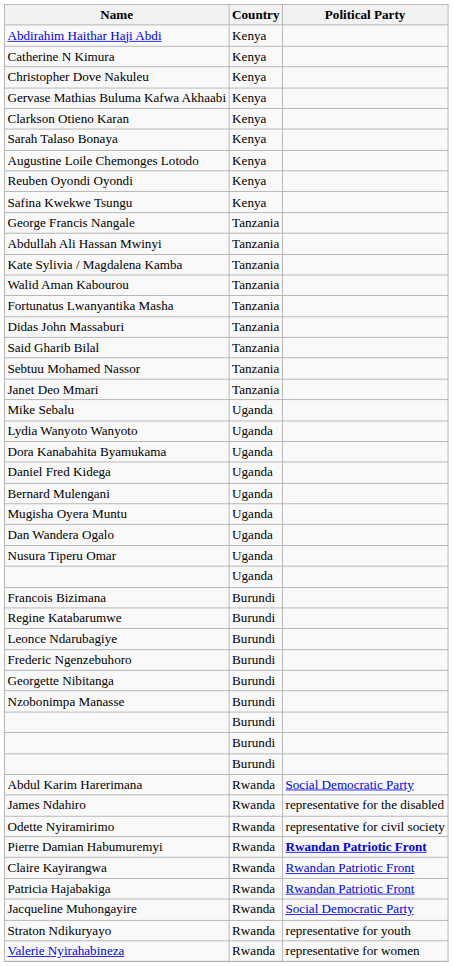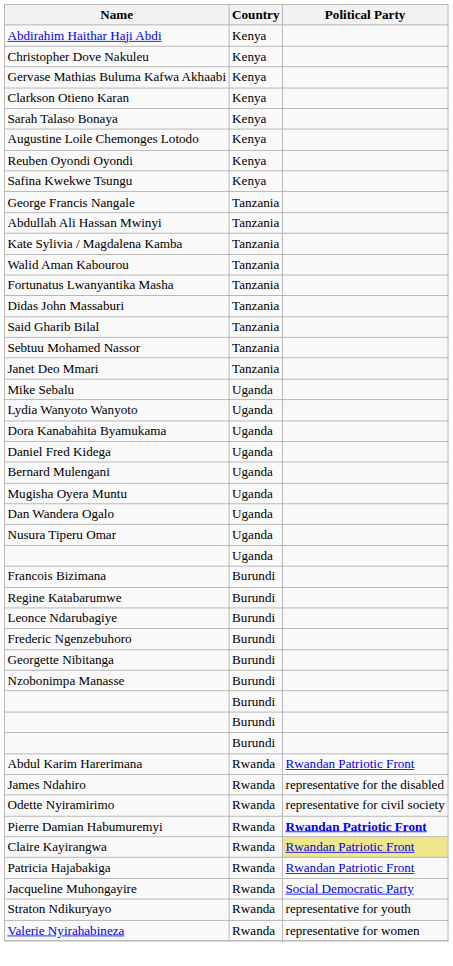 <table class="wikitable">
 <tr>
 <th>Name</th>
 <th>Country</th>
 <th>Political Party</th>
 </tr>
 <tr>
 <td><a href='#'>Abdirahim Haithar Haji Abdi</a></td>
-<td>Kenya</td>
-<td></td>
-</tr>
-<tr>
-<td>Catherine N Kimura</td>
 <td>Kenya</td>
 <td></td>
 </tr>
 <tr>
 <td>Christopher Dove Nakuleu</td>
 <td>Kenya</td>
 <td></td>
 </tr>
 <tr>
 <td>Gervase Mathias Buluma Kafwa Akhaabi</td>
 <td>Kenya</td>
 <td></td>
 </tr>
 <tr>
 <td>Clarkson Otieno Karan</td>
 <td>Kenya</td>
 <td></td>
 </tr>
 <tr>
 <td>Sarah Talaso Bonaya</td>
 <td>Kenya</td>
 <td></td>
 </tr>
 <tr>
 <td>Augustine Loile Chemonges Lotodo</td>
 <td>Kenya</td>
 <td></td>
 </tr>
 <tr>
 <td>Reuben Oyondi Oyondi</td>
 <td>Kenya</td>
 <td></td>
 </tr>
 <tr>
 <td>Safina Kwekwe Tsungu</td>
 <td>Kenya</td>
 <td></td>
 </tr>
 <tr>
 <td>George Francis Nangale</td>
 <td>Tanzania</td>
 <td></td>
 </tr>
 <tr>
 <td>Abdullah Ali Hassan Mwinyi</td>
 <td>Tanzania</td>
 <td></td>
 </tr>
 <tr>
 <td>Kate Sylivia / Magdalena Kamba</td>
 <td>Tanzania</td>
 <td></td>
 </tr>
 <tr>
 <td>Walid Aman Kabourou</td>
 <td>Tanzania</td>
 <td></td>
 </tr>
 <tr>
 <td>Fortunatus Lwanyantika Masha</td>
 <td>Tanzania</td>
 <td></td>
 </tr>
 <tr>
 <td>Didas John Massaburi</td>
 <td>Tanzania</td>
 <td></td>
 </tr>
 <tr>
 <td>Said Gharib Bilal</td>
 <td>Tanzania</td>
 <td></td>
 </tr>
 <tr>
 <td>Sebtuu Mohamed Nassor</td>
 <td>Tanzania</td>
 <td></td>
 </tr>
 <tr>
 <td>Janet Deo Mmari</td>
 <td>Tanzania</td>
 <td></td>
 </tr>
 <tr>
 <td>Mike Sebalu</td>
 <td>Uganda</td>
 <td></td>
 </tr>
 <tr>
 <td>Lydia Wanyoto Wanyoto</td>
 <td>Uganda</td>
 <td></td>
 </tr>
 <tr>
 <td>Dora Kanabahita Byamukama</td>
 <td>Uganda</td>
 <td></td>
 </tr>
 <tr>
 <td>Daniel Fred Kidega</td>
 <td>Uganda</td>
 <td></td>
 </tr>
 <tr>
 <td>Bernard Mulengani</td>
 <td>Uganda</td>
 <td></td>
 </tr>
 <tr>
 <td>Mugisha Oyera Muntu</td>
 <td>Uganda</td>
 <td></td>
 </tr>
 <tr>
 <td>Dan Wandera Ogalo</td>
 <td>Uganda</td>
 <td></td>
 </tr>
 <tr>
 <td>Nusura Tiperu Omar</td>
 <td>Uganda</td>
 <td></td>
 </tr>
 <tr>
 <td></td>
 <td>Uganda</td>
 <td></td>
 </tr>
 <tr>
 <td>Francois Bizimana</td>
 <td>Burundi</td>
 <td></td>
 </tr>
 <tr>
 <td>Regine Katabarumwe</td>
 <td>Burundi</td>
 <td></td>
 </tr>
 <tr>
 <td>Leonce Ndarubagiye</td>
 <td>Burundi</td>
 <td></td>
 </tr>
 <tr>
 <td>Frederic Ngenzebuhoro</td>
 <td>Burundi</td>
 <td></td>
 </tr>
 <tr>
 <td>Georgette Nibitanga</td>
 <td>Burundi</td>
 <td></td>
 </tr>
 <tr>
 <td>Nzobonimpa Manasse</td>
 <td>Burundi</td>
 <td></td>
 </tr>
 <tr>
 <td></td>
 <td>Burundi</td>
 <td></td>
 </tr>
 <tr>
 <td></td>
 <td>Burundi</td>
 <td></td>
 </tr>
 <tr>
 <td></td>
 <td>Burundi</td>
 <td></td>
 </tr>
 <tr>
 <td>Abdul Karim Harerimana</td>
 <td>Rwanda</td>
-<td><a href='#'>Social Democratic Party</a></td>
+<td><a href='#'>Rwandan Patriotic Front</a></td>
 </tr>
 <tr>
 <td>James Ndahiro</td>
 <td>Rwanda</td>
 <td>representative for the disabled</td>
 </tr>
 <tr>
 <td>Odette Nyiramirimo</td>
 <td>Rwanda</td>
 <td>representative for civil society</td>
 </tr>
 <tr>
 <td>Pierre Damian Habumuremyi</td>
 <td>Rwanda</td>
 <td><strong><a href='#'>Rwandan Patriotic Front</a></strong></td>
 </tr>
 <tr>
 <td>Claire Kayirangwa</td>
 <td>Rwanda</td>
-<td><a href='#'>Rwandan Patriotic Front</a></td>
+<td style="background: khaki;"><a href='#'>Rwandan Patriotic Front</a></td>
 </tr>
 <tr>
 <td>Patricia Hajabakiga</td>
 <td>Rwanda</td>
 <td><a href='#'>Rwandan Patriotic Front</a></td>
 </tr>
 <tr>
 <td>Jacqueline Muhongayire</td>
 <td>Rwanda</td>
 <td><a href='#'>Social Democratic Party</a></td>
 </tr>
 <tr>
 <td>Straton Ndikuryayo</td>
 <td>Rwanda</td>
 <td>representative for youth</td>
 </tr>
 <tr>
 <td><a href='#'>Valerie Nyirahabineza</a></td>
 <td>Rwanda</td>
 <td>representative for women</td>
 </tr>
 <tr>
 </tr>
 </table>
